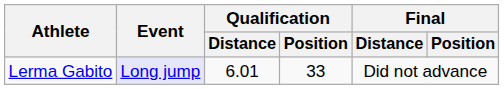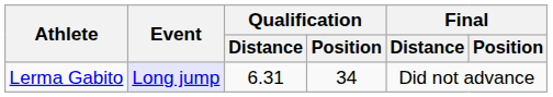 <table class=wikitable style="font-size:90%">
 <tr>
 <th rowspan=2>Athlete</th>
 <th rowspan=2>Event</th>
 <th colspan=2>Qualification</th>
 <th colspan=2>Final</th>
 </tr>
 <tr style="font-size:95%">
 <th>Distance</th>
 <th>Position</th>
 <th>Distance</th>
 <th>Position</th>
 </tr>
 <tr align=center>
 <td align=left><a href='#'>Lerma Gabito</a></td>
 <td align=left style="background: lavender;"><a href='#'>Long jump</a></td>
-<td>6.01</td>
-<td>33</td>
+<td>6.31</td>
+<td>34</td>
 <td colspan=2>Did not advance</td>
 </tr>
 </table>
